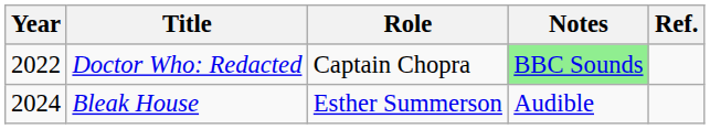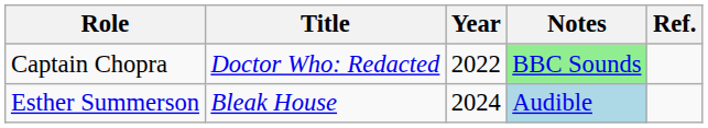 <table class="wikitable sortable">
 <tr>
+<th>Role</th>
+<th>Title</th>
 <th>Year</th>
-<th>Title</th>
-<th>Role</th>
 <th class="unsortable">Notes</th>
 <th class="unsortable">Ref.</th>
 </tr>
 <tr>
+<td>Captain Chopra</td>
+<td><em><a href='#'>Doctor Who: Redacted</a></em></td>
 <td>2022</td>
-<td><em><a href='#'>Doctor Who: Redacted</a></em></td>
-<td>Captain Chopra</td>
 <td style="background: lightgreen;"><a href='#'>BBC Sounds</a></td>
 <td align="center"></td>
 </tr>
 <tr>
+<td><a href='#'>Esther Summerson</a></td>
+<td><em><a href='#'>Bleak House</a></em></td>
 <td>2024</td>
-<td><em><a href='#'>Bleak House</a></em></td>
-<td><a href='#'>Esther Summerson</a></td>
-<td><a href='#'>Audible</a></td>
+<td style="background: lightblue;"><a href='#'>Audible</a></td>
 <td align="center"></td>
 </tr>
 </table>
